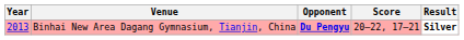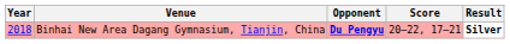 <table class="sortable wikitable" style="font-size: 90%;">
 <tr>
 <th>Year</th>
 <th>Venue</th>
 <th>Opponent</th>
 <th>Score</th>
 <th>Result</th>
 </tr>
 <tr style="background:#FFAAAA">
-<td align="center"><a href='#'>2013</a></td>
+<td align="center"><a href='#'>2018</a></td>
 <td align="left">Binhai New Area Dagang Gymnasium, <a href='#'>Tianjin</a>, China</td>
 <td align="left"><strong> <a href='#'>Du Pengyu</a></strong></td>
 <td align="left">20–22, 17–21</td>
 <td style="text-align:left; background:white"> <strong>Silver</strong></td>
 </tr>
 </table>
